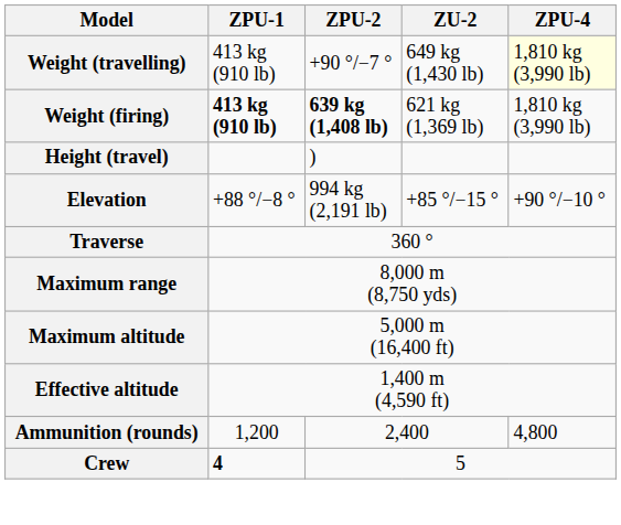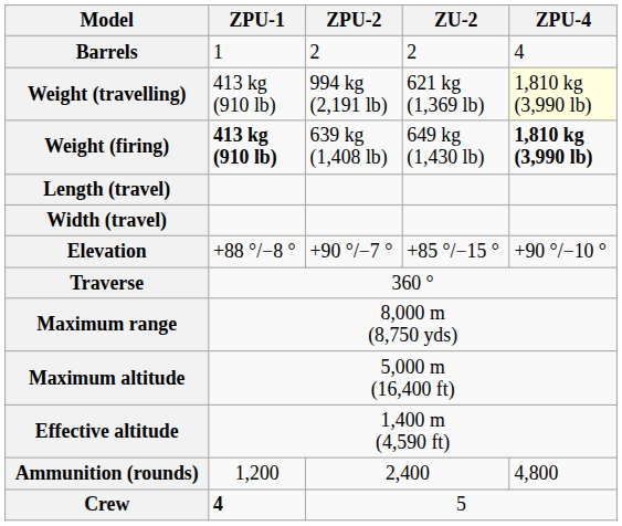 <table width=500 class="wikitable">
 <tr>
 <th>Model</th>
 <th>ZPU-1</th>
 <th>ZPU-2</th>
 <th>ZU-2</th>
 <th>ZPU-4</th>
 </tr>
 <tr>
+<th>Barrels</th>
+<td>1</td>
+<td>2</td>
+<td>2</td>
+<td>4</td>
+</tr>
+<tr>
 <th>Weight (travelling)</th>
 <td>413 kg<br>(910 lb)</td>
-<td>+90 °/−7 °</td>
-<td>649 kg<br>(1,430 lb)</td>
+<td>994 kg<br>(2,191 lb)</td>
+<td>621 kg<br>(1,369 lb)</td>
 <td style="background: lightyellow;">1,810 kg<br>(3,990 lb)</td>
 </tr>
 <tr>
 <th>Weight (firing)</th>
 <td><strong>413 kg<br>(910 lb)</strong></td>
-<td><strong>639 kg<br>(1,408 lb)</strong></td>
-<td>621 kg<br>(1,369 lb)</td>
-<td>1,810 kg<br>(3,990 lb)</td>
+<td>639 kg<br>(1,408 lb)</td>
+<td>649 kg<br>(1,430 lb)</td>
+<td><strong>1,810 kg<br>(3,990 lb)</strong></td>
 </tr>
 <tr>
-<th>Height (travel)</th>
+<th>Length (travel)</th>
 <td></td>
-<td>)</td>
+<td></td>
+<td></td>
+<td></td>
+</tr>
+<tr>
+<th>Width (travel)</th>
+<td></td>
+<td></td>
 <td></td>
 <td></td>
 </tr>
 <tr>
 <th>Elevation</th>
 <td>+88 °/−8 °</td>
-<td>994 kg<br>(2,191 lb)</td>
+<td>+90 °/−7 °</td>
 <td>+85 °/−15 °</td>
 <td>+90 °/−10 °</td>
 </tr>
 <tr>
 <th>Traverse</th>
 <td Colspan=4 align=center>360 °</td>
 </tr>
 <tr>
 <th>Maximum range</th>
 <td Colspan=4 align=center>8,000 m<br>(8,750 yds)</td>
 </tr>
 <tr>
 <th>Maximum altitude</th>
 <td Colspan=4 align=center>5,000 m<br>(16,400 ft)</td>
 </tr>
 <tr>
 <th>Effective altitude</th>
 <td Colspan=4 align=center>1,400 m<br>(4,590 ft)</td>
 </tr>
 <tr>
 <th>Ammunition (rounds)</th>
 <td align=center>1,200</td>
 <td Colspan=2 align=center>2,400</td>
 <td>4,800</td>
 </tr>
 <tr>
 <th>Crew</th>
 <td><strong>4</strong></td>
 <td Colspan=3 align=center>5</td>
 </tr>
 </table>
